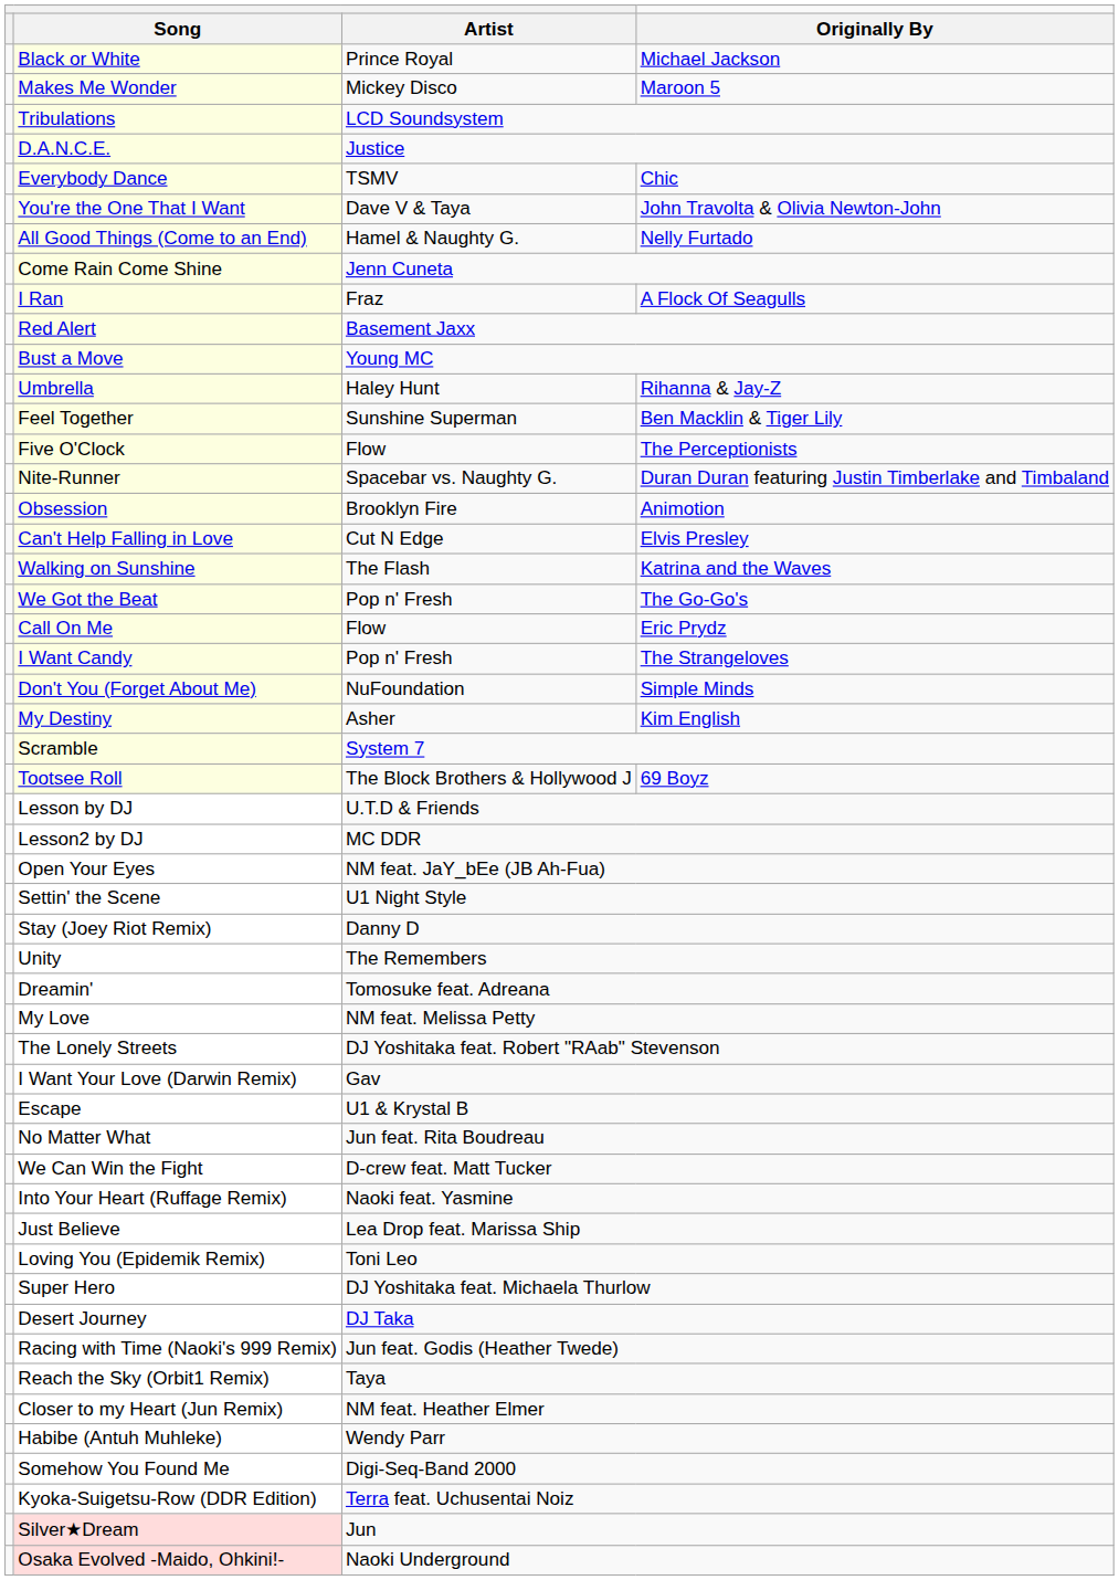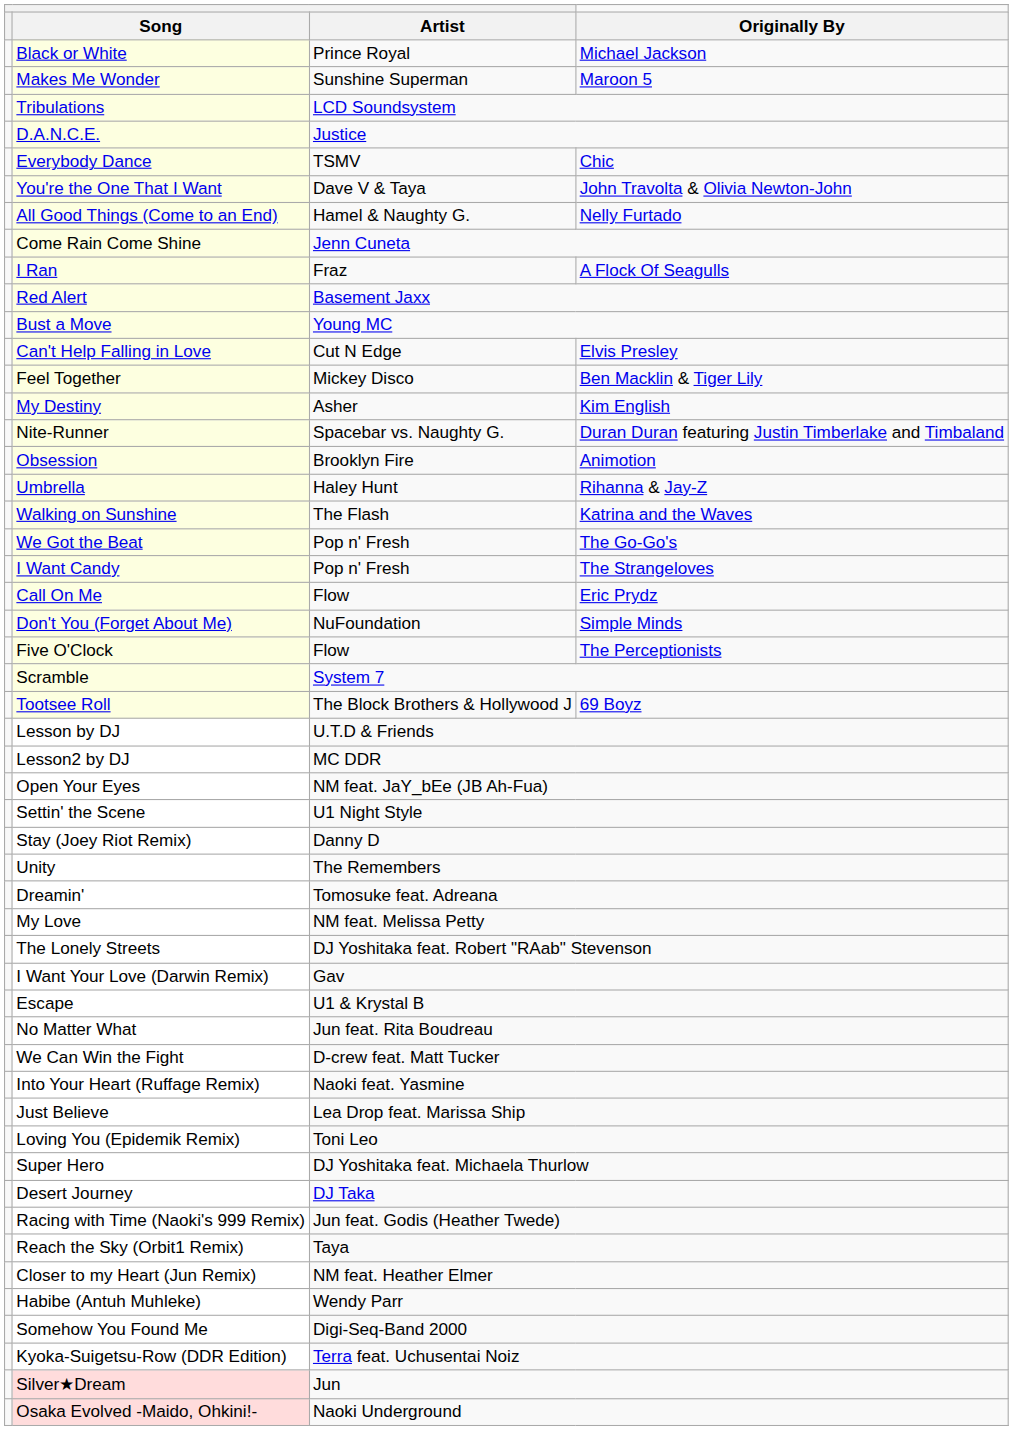 <table class="wikitable collapsible collapsed">
 <tr>
 <th colspan="3"></th>
 </tr>
 <tr>
 <th></th>
 <th>Song</th>
 <th>Artist</th>
 <th>Originally By</th>
 </tr>
 <tr>
 <td></td>
 <td style="background:#FDFFE0;"><a href='#'>Black or White</a></td>
 <td>Prince Royal</td>
 <td><a href='#'>Michael Jackson</a></td>
 </tr>
 <tr>
 <td></td>
 <td style="background:#FDFFE0;"><a href='#'>Makes Me Wonder</a></td>
-<td>Mickey Disco</td>
+<td>Sunshine Superman</td>
 <td><a href='#'>Maroon 5</a></td>
 </tr>
 <tr>
 <td></td>
 <td style="background:#FDFFE0;"><a href='#'>Tribulations</a></td>
 <td colspan="2"><a href='#'>LCD Soundsystem</a></td>
 </tr>
 <tr>
 <td></td>
 <td style="background:#FDFFE0;"><a href='#'>D.A.N.C.E.</a></td>
 <td colspan="2"><a href='#'>Justice</a></td>
 </tr>
 <tr>
 <td></td>
 <td style="background:#FDFFE0;"><a href='#'>Everybody Dance</a></td>
 <td>TSMV</td>
 <td><a href='#'>Chic</a></td>
 </tr>
 <tr>
 <td></td>
 <td style="background:#FDFFE0;"><a href='#'>You're the One That I Want</a></td>
 <td>Dave V & Taya</td>
 <td><a href='#'>John Travolta</a> & <a href='#'>Olivia Newton-John</a></td>
 </tr>
 <tr>
 <td></td>
 <td style="background:#FDFFE0;"><a href='#'>All Good Things (Come to an End)</a></td>
 <td>Hamel & Naughty G.</td>
 <td><a href='#'>Nelly Furtado</a></td>
 </tr>
 <tr>
 <td></td>
 <td style="background:#FDFFE0;">Come Rain Come Shine</td>
 <td colspan="2"><a href='#'>Jenn Cuneta</a></td>
 </tr>
 <tr>
 <td></td>
 <td style="background:#FDFFE0;"><a href='#'>I Ran</a></td>
 <td>Fraz</td>
 <td><a href='#'>A Flock Of Seagulls</a></td>
 </tr>
 <tr>
 <td></td>
 <td style="background:#FDFFE0;"><a href='#'>Red Alert</a></td>
 <td colspan="2"><a href='#'>Basement Jaxx</a></td>
 </tr>
 <tr>
 <td></td>
 <td style="background:#FDFFE0;"><a href='#'>Bust a Move</a></td>
 <td colspan="2"><a href='#'>Young MC</a></td>
 </tr>
 <tr>
 <td></td>
-<td style="background:#FDFFE0;"><a href='#'>Umbrella</a></td>
-<td>Haley Hunt</td>
-<td><a href='#'>Rihanna</a> & <a href='#'>Jay-Z</a></td>
+<td style="background:#FDFFE0;"><a href='#'>Can't Help Falling in Love</a></td>
+<td>Cut N Edge</td>
+<td><a href='#'>Elvis Presley</a></td>
 </tr>
 <tr>
 <td></td>
 <td style="background:#FDFFE0;">Feel Together</td>
-<td>Sunshine Superman</td>
+<td>Mickey Disco</td>
 <td><a href='#'>Ben Macklin</a> & <a href='#'>Tiger Lily</a></td>
 </tr>
 <tr>
 <td></td>
-<td style="background:#FDFFE0;">Five O'Clock</td>
-<td>Flow</td>
-<td><a href='#'>The Perceptionists</a></td>
+<td style="background:#FDFFE0;"><a href='#'>My Destiny</a></td>
+<td>Asher</td>
+<td><a href='#'>Kim English</a></td>
 </tr>
 <tr>
 <td></td>
 <td style="background:#FDFFE0;">Nite-Runner</td>
 <td>Spacebar vs. Naughty G.</td>
 <td><a href='#'>Duran Duran</a> featuring <a href='#'>Justin Timberlake</a> and <a href='#'>Timbaland</a></td>
 </tr>
 <tr>
 <td></td>
 <td style="background:#FDFFE0;"><a href='#'>Obsession</a></td>
 <td>Brooklyn Fire</td>
 <td><a href='#'>Animotion</a></td>
 </tr>
 <tr>
 <td></td>
-<td style="background:#FDFFE0;"><a href='#'>Can't Help Falling in Love</a></td>
-<td>Cut N Edge</td>
-<td><a href='#'>Elvis Presley</a></td>
+<td style="background:#FDFFE0;"><a href='#'>Umbrella</a></td>
+<td>Haley Hunt</td>
+<td><a href='#'>Rihanna</a> & <a href='#'>Jay-Z</a></td>
 </tr>
 <tr>
 <td></td>
 <td style="background:#FDFFE0;"><a href='#'>Walking on Sunshine</a></td>
 <td>The Flash</td>
 <td><a href='#'>Katrina and the Waves</a></td>
 </tr>
 <tr>
 <td></td>
 <td style="background:#FDFFE0;"><a href='#'>We Got the Beat</a></td>
 <td>Pop n' Fresh</td>
 <td><a href='#'>The Go-Go's</a></td>
 </tr>
 <tr>
 <td></td>
+<td style="background:#FDFFE0;"><a href='#'>I Want Candy</a></td>
+<td>Pop n' Fresh</td>
+<td><a href='#'>The Strangeloves</a></td>
+</tr>
+<tr>
+<td></td>
 <td style="background:#FDFFE0;"><a href='#'>Call On Me</a></td>
 <td>Flow</td>
 <td><a href='#'>Eric Prydz</a></td>
-</tr>
-<tr>
-<td></td>
-<td style="background:#FDFFE0;"><a href='#'>I Want Candy</a></td>
-<td>Pop n' Fresh</td>
-<td><a href='#'>The Strangeloves</a></td>
 </tr>
 <tr>
 <td></td>
 <td style="background:#FDFFE0;"><a href='#'>Don't You (Forget About Me)</a></td>
 <td>NuFoundation</td>
 <td><a href='#'>Simple Minds</a></td>
 </tr>
 <tr>
 <td></td>
-<td style="background:#FDFFE0;"><a href='#'>My Destiny</a></td>
-<td>Asher</td>
-<td><a href='#'>Kim English</a></td>
+<td style="background:#FDFFE0;">Five O'Clock</td>
+<td>Flow</td>
+<td><a href='#'>The Perceptionists</a></td>
 </tr>
 <tr>
 <td></td>
 <td style="background:#FDFFE0;">Scramble</td>
 <td colspan="2"><a href='#'>System 7</a></td>
 </tr>
 <tr>
 <td></td>
 <td style="background:#FDFFE0;"><a href='#'>Tootsee Roll</a></td>
 <td>The Block Brothers & Hollywood J</td>
 <td><a href='#'>69 Boyz</a></td>
 </tr>
 <tr>
 <td></td>
 <td style="background:#FFFFFF;">Lesson by DJ</td>
 <td colspan="2">U.T.D & Friends</td>
 </tr>
 <tr>
 <td></td>
 <td style="background:#FFFFFF;">Lesson2 by DJ</td>
 <td colspan="2">MC DDR</td>
 </tr>
 <tr>
 <td></td>
 <td style="background:#FFFFFF;">Open Your Eyes</td>
 <td colspan="2">NM feat. JaY_bEe (JB Ah-Fua)</td>
 </tr>
 <tr>
 <td></td>
 <td style="background:#FFFFFF;">Settin' the Scene</td>
 <td colspan="2">U1 Night Style</td>
 </tr>
 <tr>
 <td></td>
 <td style="background:#FFFFFF;">Stay (Joey Riot Remix)</td>
 <td colspan="2">Danny D</td>
 </tr>
 <tr>
 <td></td>
 <td style="background:#FFFFFF;">Unity</td>
 <td colspan="2">The Remembers</td>
 </tr>
 <tr>
 <td></td>
 <td style="background:#FFFFFF;">Dreamin'</td>
 <td colspan="2">Tomosuke feat. Adreana</td>
 </tr>
 <tr>
 <td></td>
 <td style="background:#FFFFFF;">My Love</td>
 <td colspan="2">NM feat. Melissa Petty</td>
 </tr>
 <tr>
 <td></td>
 <td style="background:#FFFFFF;">The Lonely Streets</td>
 <td colspan="2">DJ Yoshitaka feat. Robert "RAab" Stevenson</td>
 </tr>
 <tr>
 <td></td>
 <td style="background:#FFFFFF;">I Want Your Love (Darwin Remix)</td>
 <td colspan="2">Gav</td>
 </tr>
 <tr>
 <td></td>
 <td style="background:#FFFFFF;">Escape</td>
 <td colspan="2">U1 & Krystal B</td>
 </tr>
 <tr>
 <td></td>
 <td style="background:#FFFFFF;">No Matter What</td>
 <td colspan="2">Jun feat. Rita Boudreau</td>
 </tr>
 <tr>
 <td></td>
 <td style="background:#FFFFFF;">We Can Win the Fight</td>
 <td colspan="2">D-crew feat. Matt Tucker</td>
 </tr>
 <tr>
 <td></td>
 <td style="background:#FFFFFF;">Into Your Heart (Ruffage Remix)</td>
 <td colspan="2">Naoki feat. Yasmine</td>
 </tr>
 <tr>
 <td></td>
 <td style="background:#FFFFFF;">Just Believe</td>
 <td colspan="2">Lea Drop feat. Marissa Ship</td>
 </tr>
 <tr>
 <td></td>
 <td style="background:#FFFFFF;">Loving You (Epidemik Remix)</td>
 <td colspan="2">Toni Leo</td>
 </tr>
 <tr>
 <td></td>
 <td style="background:#FFFFFF;">Super Hero</td>
 <td colspan="2">DJ Yoshitaka feat. Michaela Thurlow</td>
 </tr>
 <tr>
 <td></td>
 <td style="background:#FFFFFF;">Desert Journey</td>
 <td colspan="2"><a href='#'>DJ Taka</a></td>
 </tr>
 <tr>
 <td></td>
 <td style="background:#FFFFFF;">Racing with Time (Naoki's 999 Remix)</td>
 <td colspan="2">Jun feat. Godis (Heather Twede)</td>
 </tr>
 <tr>
 <td></td>
 <td style="background:#FFFFFF;">Reach the Sky (Orbit1 Remix)</td>
 <td colspan="2">Taya</td>
 </tr>
 <tr>
 <td></td>
 <td style="background:#FFFFFF;">Closer to my Heart (Jun Remix)</td>
 <td colspan="2">NM feat. Heather Elmer</td>
 </tr>
 <tr>
 <td></td>
 <td style="background:#FFFFFF;">Habibe (Antuh Muhleke)</td>
 <td colspan="2">Wendy Parr</td>
 </tr>
 <tr>
 <td></td>
 <td style="background:#FFFFFF;">Somehow You Found Me</td>
 <td colspan="2">Digi-Seq-Band 2000</td>
 </tr>
 <tr>
 <td></td>
 <td style="background:#FFFFFF;">Kyoka-Suigetsu-Row (DDR Edition)</td>
 <td colspan="2"><a href='#'>Terra</a> feat. Uchusentai Noiz</td>
 </tr>
 <tr>
 <td></td>
 <td style="background:#FFDCDC;">Silver★Dream</td>
 <td colspan="2">Jun</td>
 </tr>
 <tr>
 <td></td>
 <td style="background:#FFDCDC;">Osaka Evolved -Maido, Ohkini!-</td>
 <td colspan="2">Naoki Underground</td>
 </tr>
 </table>
